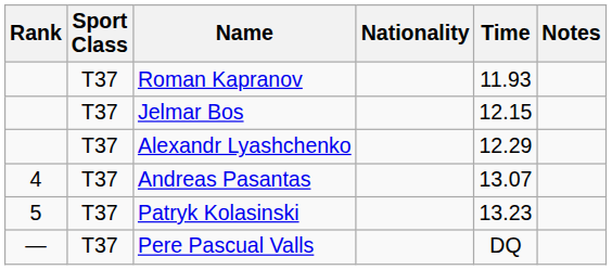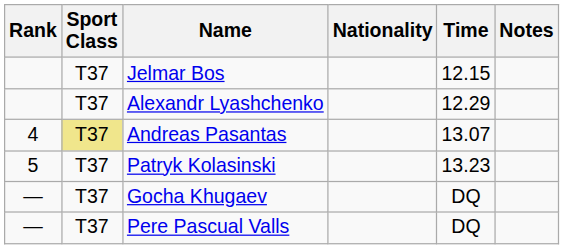 <table class="wikitable sortable" style="text-align:center">
 <tr>
 <th>Rank</th>
 <th>Sport<br>Class</th>
 <th>Name</th>
 <th>Nationality</th>
 <th>Time</th>
 <th>Notes</th>
-</tr>
-<tr>
-<td></td>
-<td>T37</td>
-<td align=left><a href='#'>Roman Kapranov</a></td>
-<td align=left></td>
-<td>11.93</td>
-<td></td>
 </tr>
 <tr>
 <td></td>
 <td>T37</td>
 <td align=left><a href='#'>Jelmar Bos</a></td>
 <td align=left></td>
 <td>12.15</td>
 <td></td>
 </tr>
 <tr>
 <td></td>
 <td>T37</td>
 <td align=left><a href='#'>Alexandr Lyashchenko</a></td>
 <td align=left></td>
 <td>12.29</td>
 <td></td>
 </tr>
 <tr>
 <td>4</td>
-<td>T37</td>
+<td style="background: khaki;">T37</td>
 <td align=left><a href='#'>Andreas Pasantas</a></td>
 <td align=left></td>
 <td>13.07</td>
 <td></td>
 </tr>
 <tr>
 <td>5</td>
 <td>T37</td>
 <td align=left><a href='#'>Patryk Kolasinski</a></td>
 <td align=left></td>
 <td>13.23</td>
 <td></td>
 </tr>
 <tr>
 <td>—</td>
 <td>T37</td>
+<td align=left><a href='#'>Gocha Khugaev</a></td>
+<td align=left></td>
+<td>DQ</td>
+<td></td>
+</tr>
+<tr>
+<td>—</td>
+<td>T37</td>
 <td align=left><a href='#'>Pere Pascual Valls</a></td>
 <td align=left></td>
 <td>DQ</td>
 <td></td>
 </tr>
 </table>
